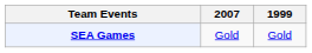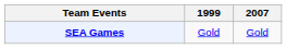 <table class="wikitable" style="font-size: 90%; text-align:center">
 <tr>
 <th width=180>Team Events</th>
+<th>1999</th>
 <th>2007</th>
-<th>1999</th>
 </tr>
 <tr style="height: 30px;">
 <td bgcolor=ECF2FF style="width: 240px;align=left"><strong><a href='#'>SEA Games</a></strong></td>
 <td style="width: 60px"> <a href='#'>Gold</a></td>
 <td style="width: 60px"> <a href='#'>Gold</a></td>
 </tr>
 </table>
